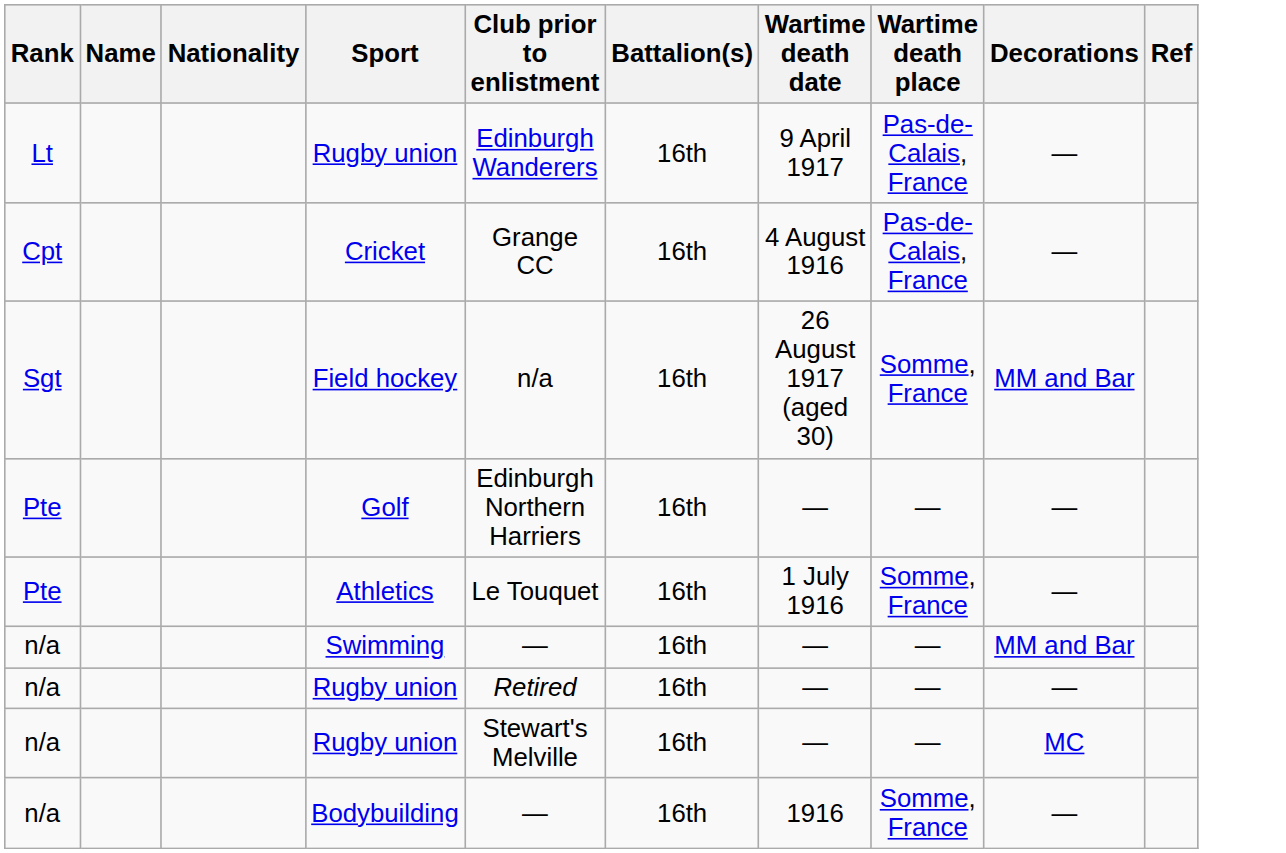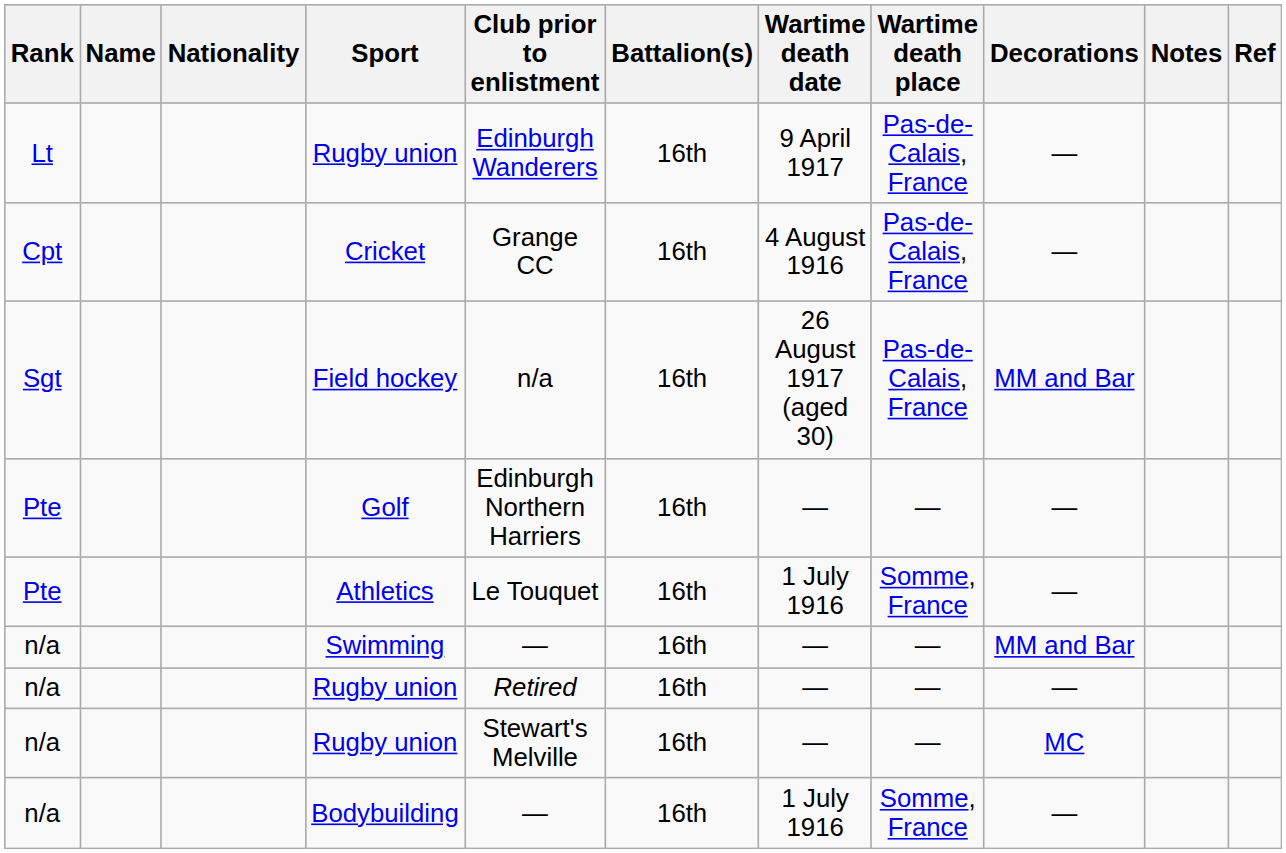 <table class="wikitable sortable" style="text-align: center;">
 <tr>
 <th>Rank</th>
 <th style="width:10em">Name</th>
 <th>Nationality</th>
 <th>Sport</th>
 <th>Club prior to enlistment</th>
 <th>Battalion(s)</th>
 <th>Wartime death date</th>
 <th>Wartime death place</th>
 <th>Decorations</th>
+<th>Notes</th>
 <th>Ref</th>
 </tr>
 <tr>
 <td><a href='#'>Lt</a></td>
 <td style="text-align:left;"></td>
 <td style="text-align:left;"></td>
 <td><a href='#'>Rugby union</a></td>
 <td><a href='#'>Edinburgh Wanderers</a></td>
 <td>16th</td>
 <td>9 April 1917</td>
 <td><a href='#'>Pas-de-Calais</a>, <a href='#'>France</a></td>
 <td>—</td>
 <td></td>
+<td></td>
 </tr>
 <tr>
 <td><a href='#'>Cpt</a></td>
 <td style="text-align:left;"></td>
 <td style="text-align:left;"></td>
 <td><a href='#'>Cricket</a></td>
 <td>Grange CC</td>
 <td>16th</td>
 <td>4 August 1916</td>
 <td><a href='#'>Pas-de-Calais</a>, <a href='#'>France</a></td>
 <td>—</td>
 <td></td>
+<td></td>
 </tr>
 <tr>
 <td><a href='#'>Sgt</a></td>
 <td style="text-align:left;"></td>
 <td style="text-align:left;"></td>
 <td><a href='#'>Field hockey</a></td>
 <td>n/a</td>
 <td>16th</td>
 <td>26 August 1917 (aged 30)</td>
-<td><a href='#'>Somme</a>, <a href='#'>France</a></td>
+<td><a href='#'>Pas-de-Calais</a>, <a href='#'>France</a></td>
 <td><a href='#'>MM and Bar</a></td>
+<td></td>
 <td></td>
 </tr>
 <tr>
 <td><a href='#'>Pte</a></td>
 <td style="text-align:left;"></td>
 <td style="text-align:left;"></td>
 <td><a href='#'>Golf</a></td>
 <td>Edinburgh Northern Harriers</td>
 <td>16th</td>
 <td>—</td>
 <td>—</td>
 <td>—</td>
 <td></td>
+<td></td>
 </tr>
 <tr>
 <td><a href='#'>Pte</a></td>
 <td style="text-align:left;"></td>
 <td style="text-align:left;"></td>
 <td><a href='#'>Athletics</a></td>
 <td>Le Touquet</td>
 <td>16th</td>
 <td>1 July 1916</td>
 <td><a href='#'>Somme</a>, <a href='#'>France</a></td>
 <td>—</td>
 <td></td>
+<td></td>
 </tr>
 <tr>
 <td>n/a</td>
 <td style="text-align:left;"></td>
 <td style="text-align:left;"></td>
 <td><a href='#'>Swimming</a></td>
 <td>—</td>
 <td>16th</td>
 <td>—</td>
 <td>—</td>
 <td><a href='#'>MM and Bar</a></td>
+<td><br></td>
 <td></td>
 </tr>
 <tr>
 <td>n/a</td>
 <td style="text-align:left;"></td>
 <td style="text-align:left;"></td>
 <td><a href='#'>Rugby union</a></td>
 <td><em>Retired</em></td>
 <td>16th</td>
 <td>—</td>
 <td>—</td>
 <td>—</td>
 <td></td>
+<td></td>
 </tr>
 <tr>
 <td>n/a</td>
 <td style="text-align:left;"></td>
 <td style="text-align:left;"></td>
 <td><a href='#'>Rugby union</a></td>
 <td>Stewart's Melville</td>
 <td>16th</td>
 <td>—</td>
 <td>—</td>
 <td><a href='#'>MC</a></td>
 <td></td>
+<td></td>
 </tr>
 <tr>
 <td>n/a</td>
 <td style="text-align:left;"></td>
 <td style="text-align:left;"></td>
 <td><a href='#'>Bodybuilding</a></td>
 <td>—</td>
 <td>16th</td>
-<td>1916</td>
+<td>1 July 1916</td>
 <td><a href='#'>Somme</a>, <a href='#'>France</a></td>
 <td>—</td>
 <td></td>
+<td></td>
 </tr>
 </table>
